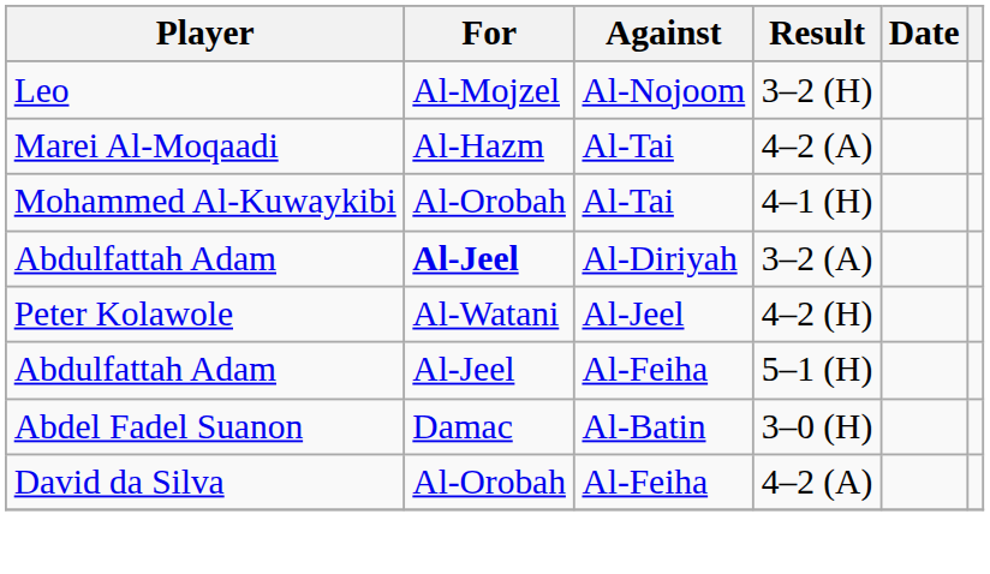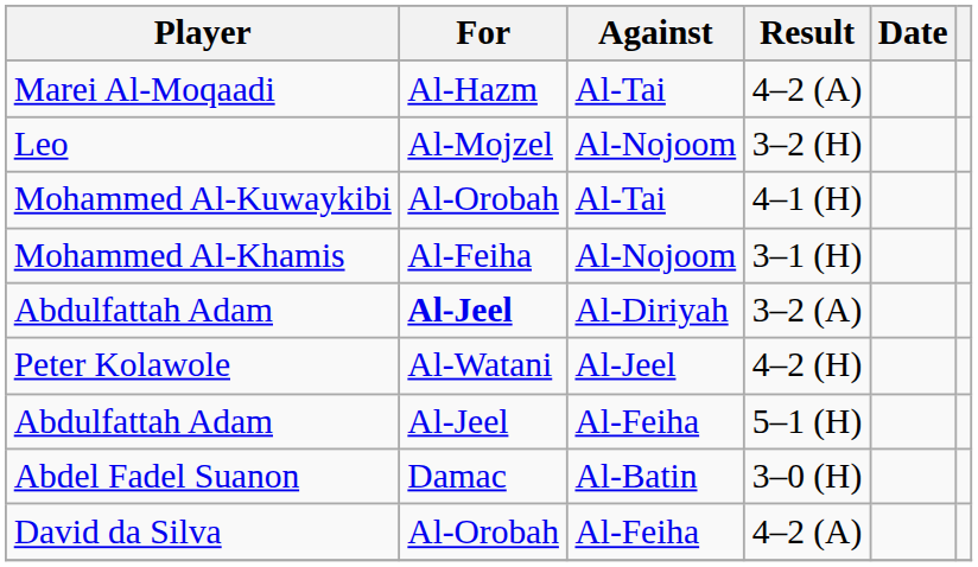 <table class="wikitable">
 <tr>
 <th>Player</th>
 <th>For</th>
 <th>Against</th>
 <th style="text-align:center">Result</th>
 <th>Date</th>
 <th></th>
 </tr>
 <tr>
+<td> <a href='#'>Marei Al-Moqaadi</a></td>
+<td><a href='#'>Al-Hazm</a></td>
+<td><a href='#'>Al-Tai</a></td>
+<td style="text-align:center;">4–2 (A)</td>
+<td></td>
+<td></td>
+</tr>
+<tr>
 <td> <a href='#'>Leo</a></td>
 <td><a href='#'>Al-Mojzel</a></td>
 <td><a href='#'>Al-Nojoom</a></td>
 <td style="text-align:center;">3–2 (H)</td>
 <td></td>
 <td></td>
 </tr>
 <tr>
-<td> <a href='#'>Marei Al-Moqaadi</a></td>
-<td><a href='#'>Al-Hazm</a></td>
+<td> <a href='#'>Mohammed Al-Kuwaykibi</a></td>
+<td><a href='#'>Al-Orobah</a></td>
 <td><a href='#'>Al-Tai</a></td>
-<td style="text-align:center;">4–2 (A)</td>
+<td style="text-align:center;">4–1 (H)</td>
 <td></td>
 <td></td>
 </tr>
 <tr>
-<td> <a href='#'>Mohammed Al-Kuwaykibi</a></td>
-<td><a href='#'>Al-Orobah</a></td>
-<td><a href='#'>Al-Tai</a></td>
-<td style="text-align:center;">4–1 (H)</td>
+<td> <a href='#'>Mohammed Al-Khamis</a></td>
+<td><a href='#'>Al-Feiha</a></td>
+<td><a href='#'>Al-Nojoom</a></td>
+<td style="text-align:center;">3–1 (H)</td>
 <td></td>
 <td></td>
 </tr>
 <tr>
 <td> <a href='#'>Abdulfattah Adam</a></td>
 <td><strong><a href='#'>Al-Jeel</a></strong></td>
 <td><a href='#'>Al-Diriyah</a></td>
 <td style="text-align:center;">3–2 (A)</td>
 <td></td>
 <td></td>
 </tr>
 <tr>
 <td> <a href='#'>Peter Kolawole</a></td>
 <td><a href='#'>Al-Watani</a></td>
 <td><a href='#'>Al-Jeel</a></td>
 <td style="text-align:center;">4–2 (H)</td>
 <td></td>
 <td></td>
 </tr>
 <tr>
 <td> <a href='#'>Abdulfattah Adam</a></td>
 <td><a href='#'>Al-Jeel</a></td>
 <td><a href='#'>Al-Feiha</a></td>
 <td style="text-align:center;">5–1 (H)</td>
 <td></td>
 <td></td>
 </tr>
 <tr>
 <td> <a href='#'>Abdel Fadel Suanon</a></td>
 <td><a href='#'>Damac</a></td>
 <td><a href='#'>Al-Batin</a></td>
 <td style="text-align:center;">3–0 (H)</td>
 <td></td>
 <td></td>
 </tr>
 <tr>
 <td> <a href='#'>David da Silva</a></td>
 <td><a href='#'>Al-Orobah</a></td>
 <td><a href='#'>Al-Feiha</a></td>
 <td style="text-align:center;">4–2 (A)</td>
 <td></td>
 <td></td>
 </tr>
 <tr>
 </tr>
 </table>
